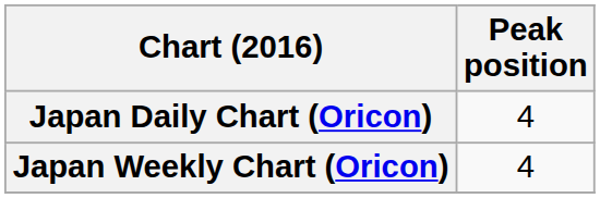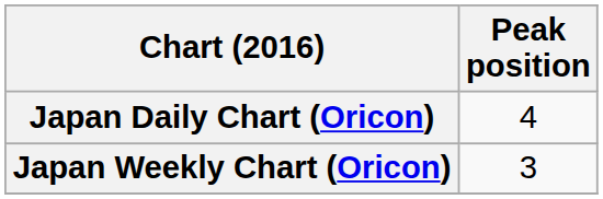 <table class="wikitable plainrowheaders">
 <tr>
 <th>Chart (2016)</th>
 <th>Peak<br>position</th>
 </tr>
 <tr>
 <th scope="row">Japan Daily Chart (<a href='#'>Oricon</a>)</th>
 <td style="text-align:center;">4</td>
 </tr>
 <tr>
 <th scope="row">Japan Weekly Chart (<a href='#'>Oricon</a>)</th>
-<td style="text-align:center;">4</td>
+<td style="text-align:center;">3</td>
 </tr>
 <tr>
 </tr>
 </table>
